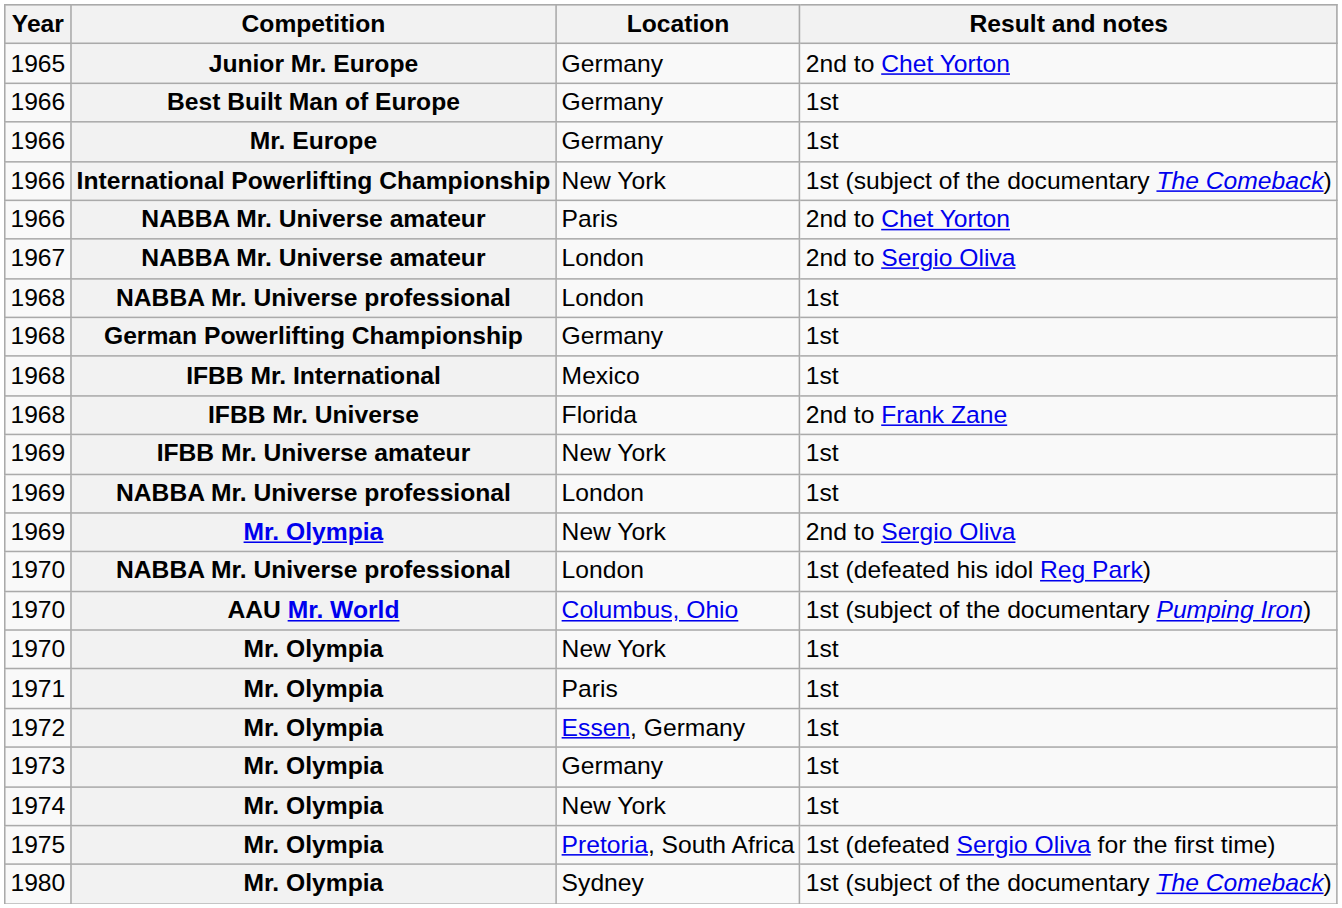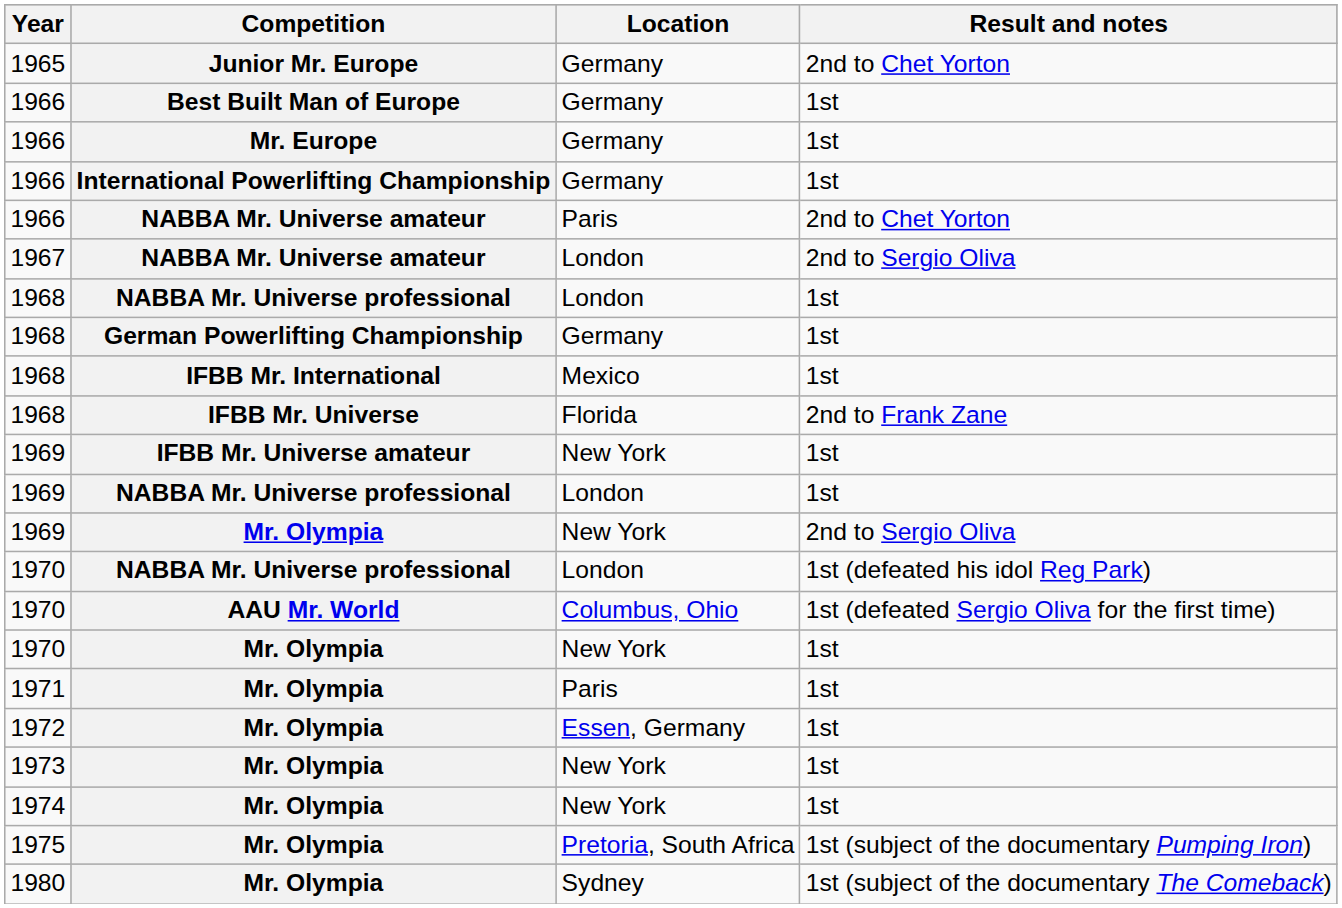 <table class="wikitable plainrowheaders">
 <tr style="background:#ccc; text-align:center;">
 <th scope="col">Year</th>
 <th scope="col">Competition</th>
 <th scope="col">Location</th>
 <th scope="col">Result and notes</th>
 </tr>
 <tr>
 <td>1965</td>
 <th scope="row">Junior Mr. Europe</th>
 <td>Germany</td>
 <td>2nd to <a href='#'>Chet Yorton</a></td>
 </tr>
 <tr>
 <td>1966</td>
 <th scope="row">Best Built Man of Europe</th>
 <td>Germany</td>
 <td>1st</td>
 </tr>
 <tr>
 <td>1966</td>
 <th scope="row">Mr. Europe</th>
 <td>Germany</td>
 <td>1st</td>
 </tr>
 <tr>
 <td>1966</td>
 <th scope="row">International Powerlifting Championship</th>
-<td>New York</td>
-<td>1st (subject of the documentary <em><a href='#'>The Comeback</a></em>)</td>
+<td>Germany</td>
+<td>1st</td>
 </tr>
 <tr>
 <td>1966</td>
 <th scope="row">NABBA Mr. Universe amateur</th>
 <td>Paris</td>
 <td>2nd to <a href='#'>Chet Yorton</a></td>
 </tr>
 <tr>
 <td>1967</td>
 <th scope="row">NABBA Mr. Universe amateur</th>
 <td>London</td>
 <td>2nd to <a href='#'>Sergio Oliva</a></td>
 </tr>
 <tr>
 <td>1968</td>
 <th scope="row">NABBA Mr. Universe professional</th>
 <td>London</td>
 <td>1st</td>
 </tr>
 <tr>
 <td>1968</td>
 <th scope="row">German Powerlifting Championship</th>
 <td>Germany</td>
 <td>1st</td>
 </tr>
 <tr>
 <td>1968</td>
 <th scope="row">IFBB Mr. International</th>
 <td>Mexico</td>
 <td>1st</td>
 </tr>
 <tr>
 <td>1968</td>
 <th scope="row">IFBB Mr. Universe</th>
 <td>Florida</td>
 <td>2nd to <a href='#'>Frank Zane</a></td>
 </tr>
 <tr>
 <td>1969</td>
 <th scope="row">IFBB Mr. Universe amateur</th>
 <td>New York</td>
 <td>1st</td>
 </tr>
 <tr>
 <td>1969</td>
 <th scope="row">NABBA Mr. Universe professional</th>
 <td>London</td>
 <td>1st</td>
 </tr>
 <tr>
 <td>1969</td>
 <th scope="row"><a href='#'>Mr. Olympia</a></th>
 <td>New York</td>
 <td>2nd to <a href='#'>Sergio Oliva</a></td>
 </tr>
 <tr>
 <td>1970</td>
 <th scope="row">NABBA Mr. Universe professional</th>
 <td>London</td>
 <td>1st (defeated his idol <a href='#'>Reg Park</a>)</td>
 </tr>
 <tr>
 <td>1970</td>
 <th scope="row">AAU <a href='#'>Mr. World</a></th>
 <td><a href='#'>Columbus, Ohio</a></td>
-<td>1st (subject of the documentary <em><a href='#'>Pumping Iron</a></em>)</td>
+<td>1st (defeated <a href='#'>Sergio Oliva</a> for the first time)</td>
 </tr>
 <tr>
 <td>1970</td>
 <th scope="row">Mr. Olympia</th>
 <td>New York</td>
 <td>1st</td>
 </tr>
 <tr>
 <td>1971</td>
 <th scope="row">Mr. Olympia</th>
 <td>Paris</td>
 <td>1st</td>
 </tr>
 <tr>
 <td>1972</td>
 <th scope="row">Mr. Olympia</th>
 <td><a href='#'>Essen</a>, Germany</td>
 <td>1st</td>
 </tr>
 <tr>
 <td>1973</td>
 <th scope="row">Mr. Olympia</th>
-<td>Germany</td>
+<td>New York</td>
 <td>1st</td>
 </tr>
 <tr>
 <td>1974</td>
 <th scope="row">Mr. Olympia</th>
 <td>New York</td>
 <td>1st</td>
 </tr>
 <tr>
 <td>1975</td>
 <th scope="row">Mr. Olympia</th>
 <td><a href='#'>Pretoria</a>, South Africa</td>
-<td>1st (defeated <a href='#'>Sergio Oliva</a> for the first time)</td>
+<td>1st (subject of the documentary <em><a href='#'>Pumping Iron</a></em>)</td>
 </tr>
 <tr>
 <td>1980</td>
 <th scope="row">Mr. Olympia</th>
 <td>Sydney</td>
 <td>1st (subject of the documentary <em><a href='#'>The Comeback</a></em>)</td>
 </tr>
 </table>
